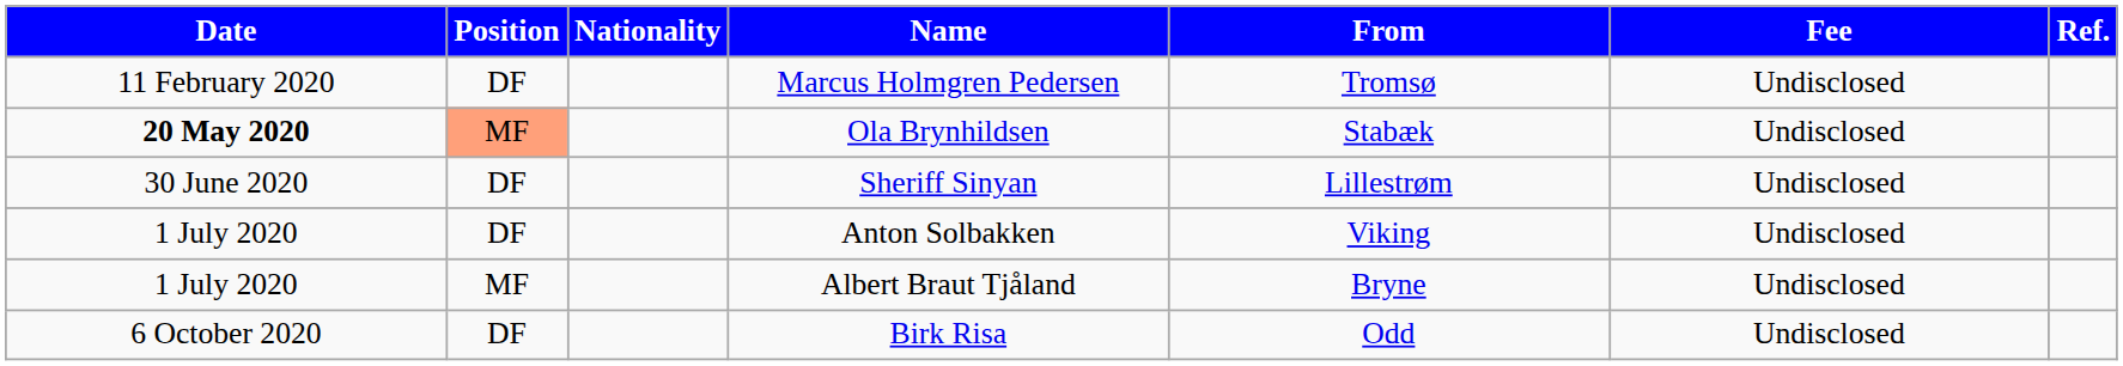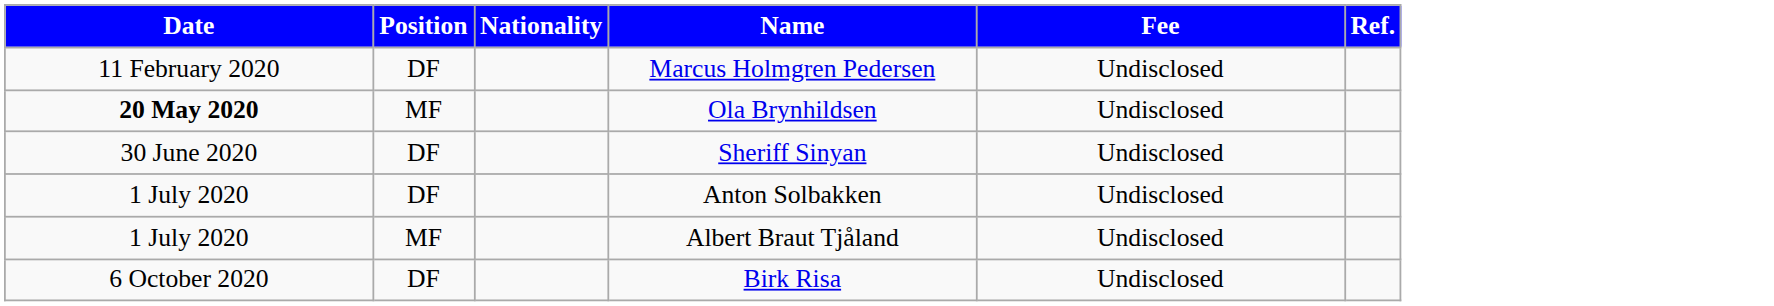 <table class="wikitable"  style="text-align:center; font-size:90%; ">
 <tr>
 <th style="background:#00f; color:white; width:200px;">Date</th>
 <th style="background:#00f; color:white; width:50px;">Position</th>
 <th style="background:#00f; color:white; width:50px;">Nationality</th>
 <th style="background:#00f; color:white; width:200px;">Name</th>
-<th style="background:#00f; color:white; width:200px;">From</th>
 <th style="background:#00f; color:white; width:200px;">Fee</th>
 <th style="background:#00f; color:white; width:25px;">Ref.</th>
 </tr>
 <tr>
 <td>11 February 2020</td>
 <td>DF</td>
 <td></td>
 <td><a href='#'>Marcus Holmgren Pedersen</a></td>
-<td><a href='#'>Tromsø</a></td>
 <td>Undisclosed</td>
 <td></td>
 </tr>
 <tr>
 <td><strong>20 May 2020</strong></td>
-<td style="background: lightsalmon;">MF</td>
+<td>MF</td>
 <td></td>
 <td><a href='#'>Ola Brynhildsen</a></td>
-<td><a href='#'>Stabæk</a></td>
 <td>Undisclosed</td>
 <td></td>
 </tr>
 <tr>
 <td>30 June 2020</td>
 <td>DF</td>
 <td></td>
 <td><a href='#'>Sheriff Sinyan</a></td>
-<td><a href='#'>Lillestrøm</a></td>
 <td>Undisclosed</td>
 <td></td>
 </tr>
 <tr>
 <td>1 July 2020</td>
 <td>DF</td>
 <td></td>
 <td>Anton Solbakken</td>
-<td><a href='#'>Viking</a></td>
 <td>Undisclosed</td>
 <td></td>
 </tr>
 <tr>
 <td>1 July 2020</td>
 <td>MF</td>
 <td></td>
 <td>Albert Braut Tjåland</td>
-<td><a href='#'>Bryne</a></td>
 <td>Undisclosed</td>
 <td></td>
 </tr>
 <tr>
 <td>6 October 2020</td>
 <td>DF</td>
 <td></td>
 <td><a href='#'>Birk Risa</a></td>
-<td><a href='#'>Odd</a></td>
 <td>Undisclosed</td>
 <td></td>
 </tr>
 </table>
